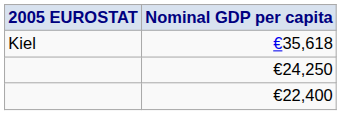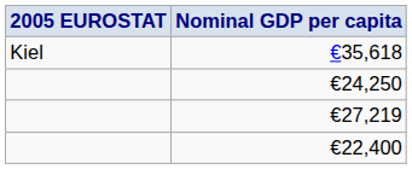 <table class="wikitable">
 <tr>
 <th style="background: #D8E2EF; color:#000080;">2005 EUROSTAT</th>
 <th style="background: #D8E2EF; color:#000080;">Nominal GDP per capita</th>
 </tr>
 <tr>
 <td align=left>Kiel</td>
 <td align=right><a href='#'>€</a>35,618</td>
 </tr>
 <tr>
 <td align=left></td>
 <td align=right>€24,250</td>
 </tr>
 <tr>
 <td align=left></td>
+<td align=right>€27,219</td>
+</tr>
+<tr>
+<td align=left></td>
 <td align=right>€22,400</td>
 </tr>
 </table>
